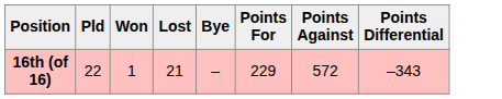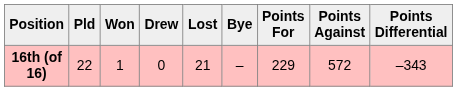 <table style=border-collapse:collapse border=1 cellspacing=0 cellpadding=5>
 <tr style="text-align:center; background:#efefef;">
 <th width=20>Position</th>
 <th width=20>Pld</th>
 <th width=20>Won</th>
+<th width=20>Drew</th>
 <th width=20>Lost</th>
 <th width=20>Bye</th>
 <th width=20>Points For</th>
 <th width=20>Points Against</th>
 <th width=25>Points Differential</th>
 </tr>
 <tr style="text-align:center; background:#ffc0c0;">
 <td><strong>16th (of 16)</strong></td>
 <td>22</td>
 <td>1</td>
+<td>0</td>
 <td>21</td>
 <td>–</td>
 <td>229</td>
 <td>572</td>
 <td>–343</td>
 </tr>
 </table>
